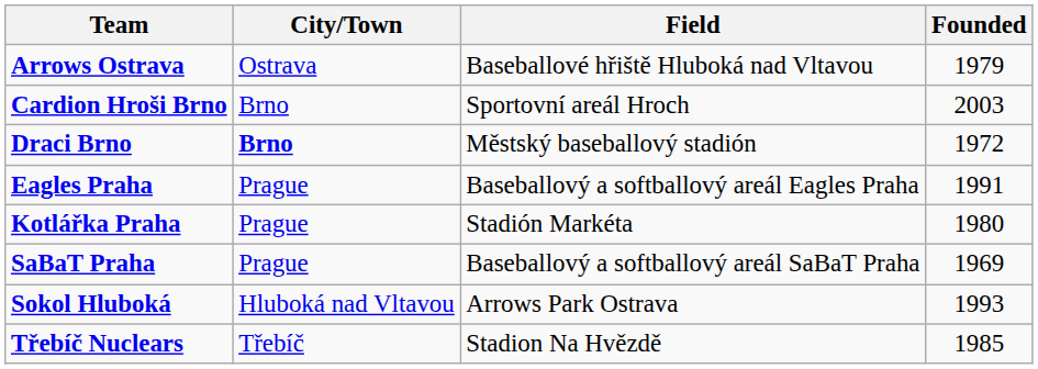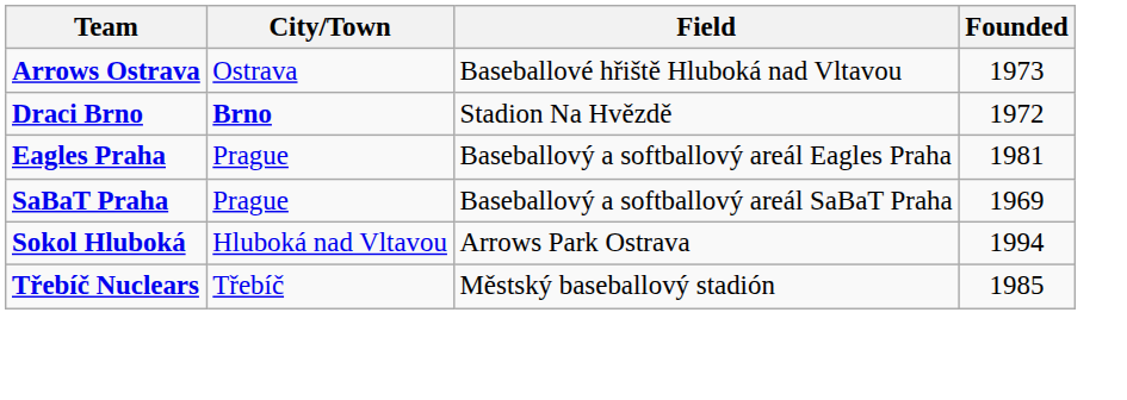 <table class="wikitable">
 <tr>
 <th>Team</th>
 <th>City/Town</th>
 <th>Field</th>
 <th>Founded</th>
 </tr>
 <tr>
 <td><strong><a href='#'>Arrows Ostrava</a></strong></td>
 <td><a href='#'>Ostrava</a></td>
 <td>Baseballové hřiště Hluboká nad Vltavou</td>
-<td align=center>1979</td>
-</tr>
-<tr>
-<td><strong><a href='#'>Cardion Hroši Brno</a></strong></td>
-<td><a href='#'>Brno</a></td>
-<td>Sportovní areál Hroch</td>
-<td align=center>2003</td>
+<td align=center>1973</td>
 </tr>
 <tr>
 <td><strong><a href='#'>Draci Brno</a></strong></td>
 <td><strong><a href='#'>Brno</a></strong></td>
-<td>Městský baseballový stadión</td>
+<td>Stadion Na Hvězdě</td>
 <td align=center>1972</td>
 </tr>
 <tr>
 <td><strong><a href='#'>Eagles Praha</a></strong></td>
 <td><a href='#'>Prague</a></td>
 <td>Baseballový a softballový areál Eagles Praha</td>
-<td align=center>1991</td>
-</tr>
-<tr>
-<td><strong><a href='#'>Kotlářka Praha</a></strong></td>
-<td><a href='#'>Prague</a></td>
-<td>Stadión Markéta</td>
-<td align=center>1980</td>
+<td align=center>1981</td>
 </tr>
 <tr>
 <td><strong><a href='#'>SaBaT Praha</a></strong></td>
 <td><a href='#'>Prague</a></td>
 <td>Baseballový a softballový areál SaBaT Praha</td>
 <td align=center>1969</td>
 </tr>
 <tr>
 <td><strong><a href='#'>Sokol Hluboká</a></strong></td>
 <td><a href='#'>Hluboká nad Vltavou</a></td>
 <td>Arrows Park Ostrava</td>
-<td align=center>1993</td>
+<td align=center>1994</td>
 </tr>
 <tr>
 <td><strong><a href='#'>Třebíč Nuclears</a></strong></td>
 <td><a href='#'>Třebíč</a></td>
-<td>Stadion Na Hvězdě</td>
+<td>Městský baseballový stadión</td>
 <td align=center>1985</td>
 </tr>
 </table>
